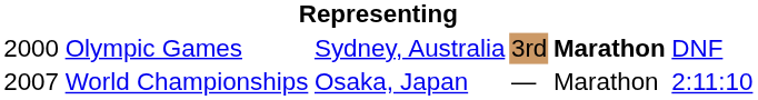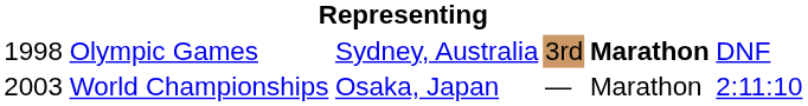 <table>
 <tr>
 <th colspan="6">Representing </th>
 </tr>
 <tr>
-<td>2000</td>
+<td>1998</td>
 <td><a href='#'>Olympic Games</a></td>
 <td><a href='#'>Sydney, Australia</a></td>
 <td bgcolor="cc9966">3rd</td>
 <td><strong>Marathon</strong></td>
 <td><a href='#'>DNF</a></td>
 </tr>
 <tr>
-<td>2007</td>
+<td>2003</td>
 <td><a href='#'>World Championships</a></td>
 <td><a href='#'>Osaka, Japan</a></td>
 <td>—</td>
 <td>Marathon</td>
 <td><a href='#'>2:11:10</a></td>
 </tr>
 </table>
